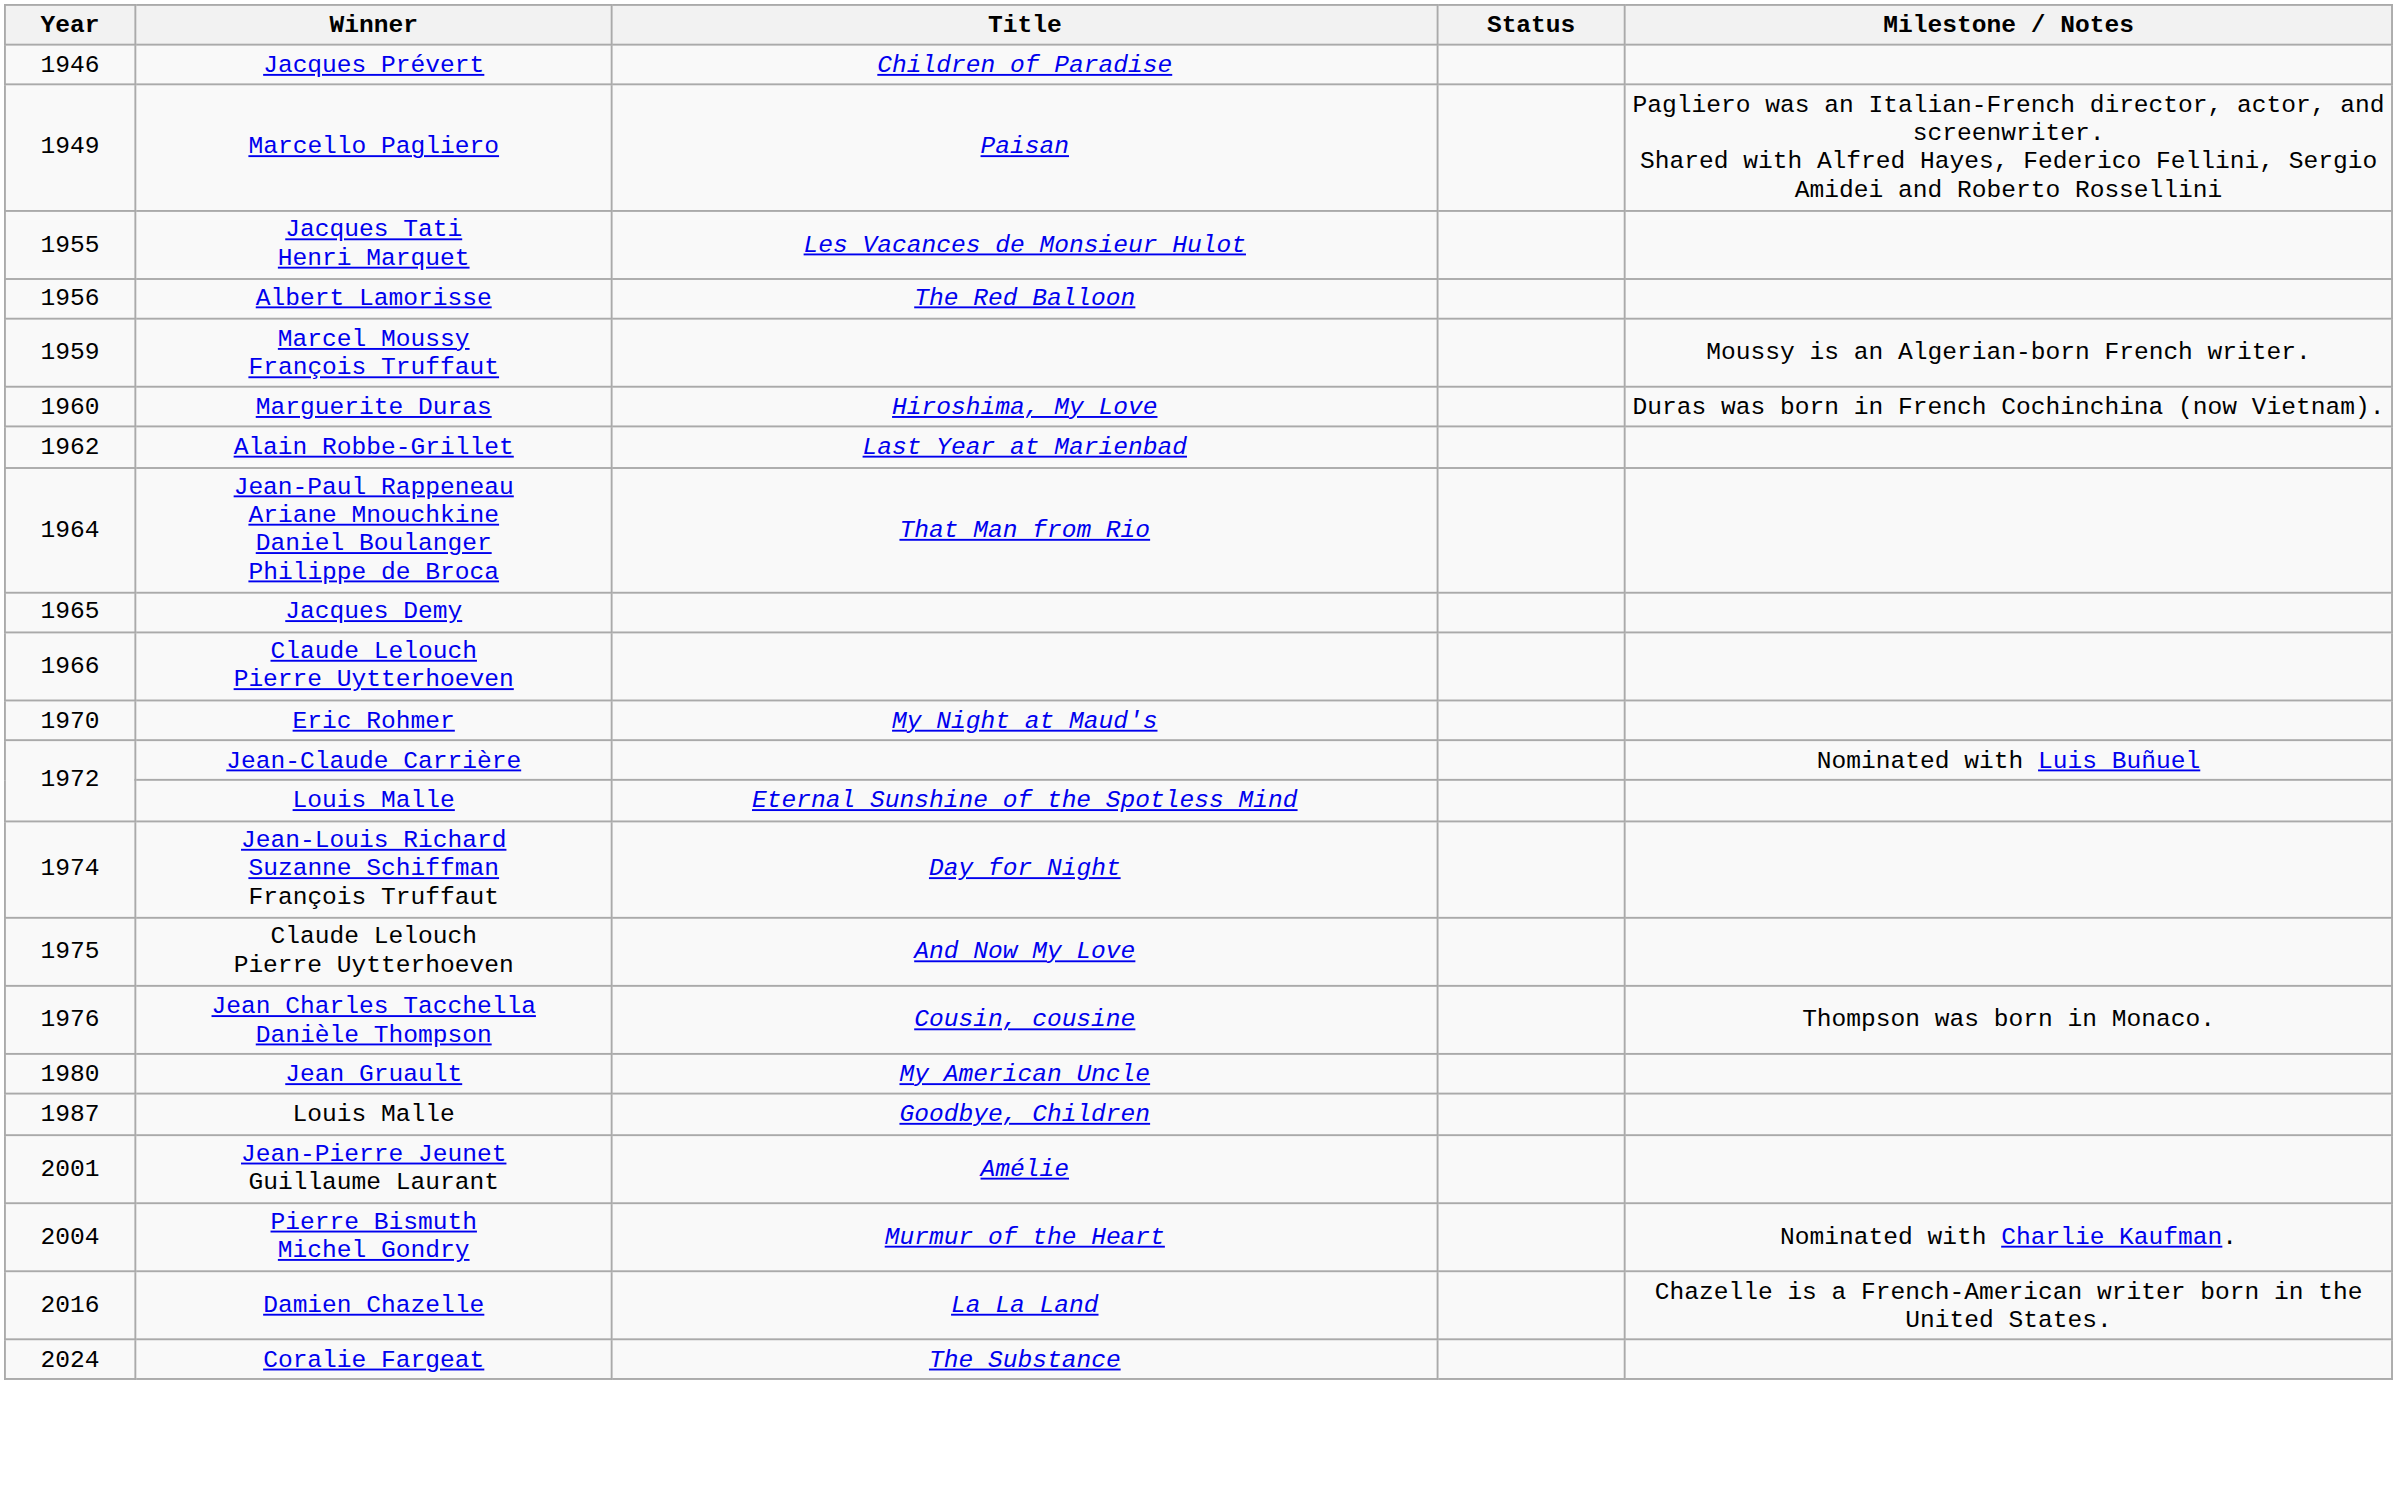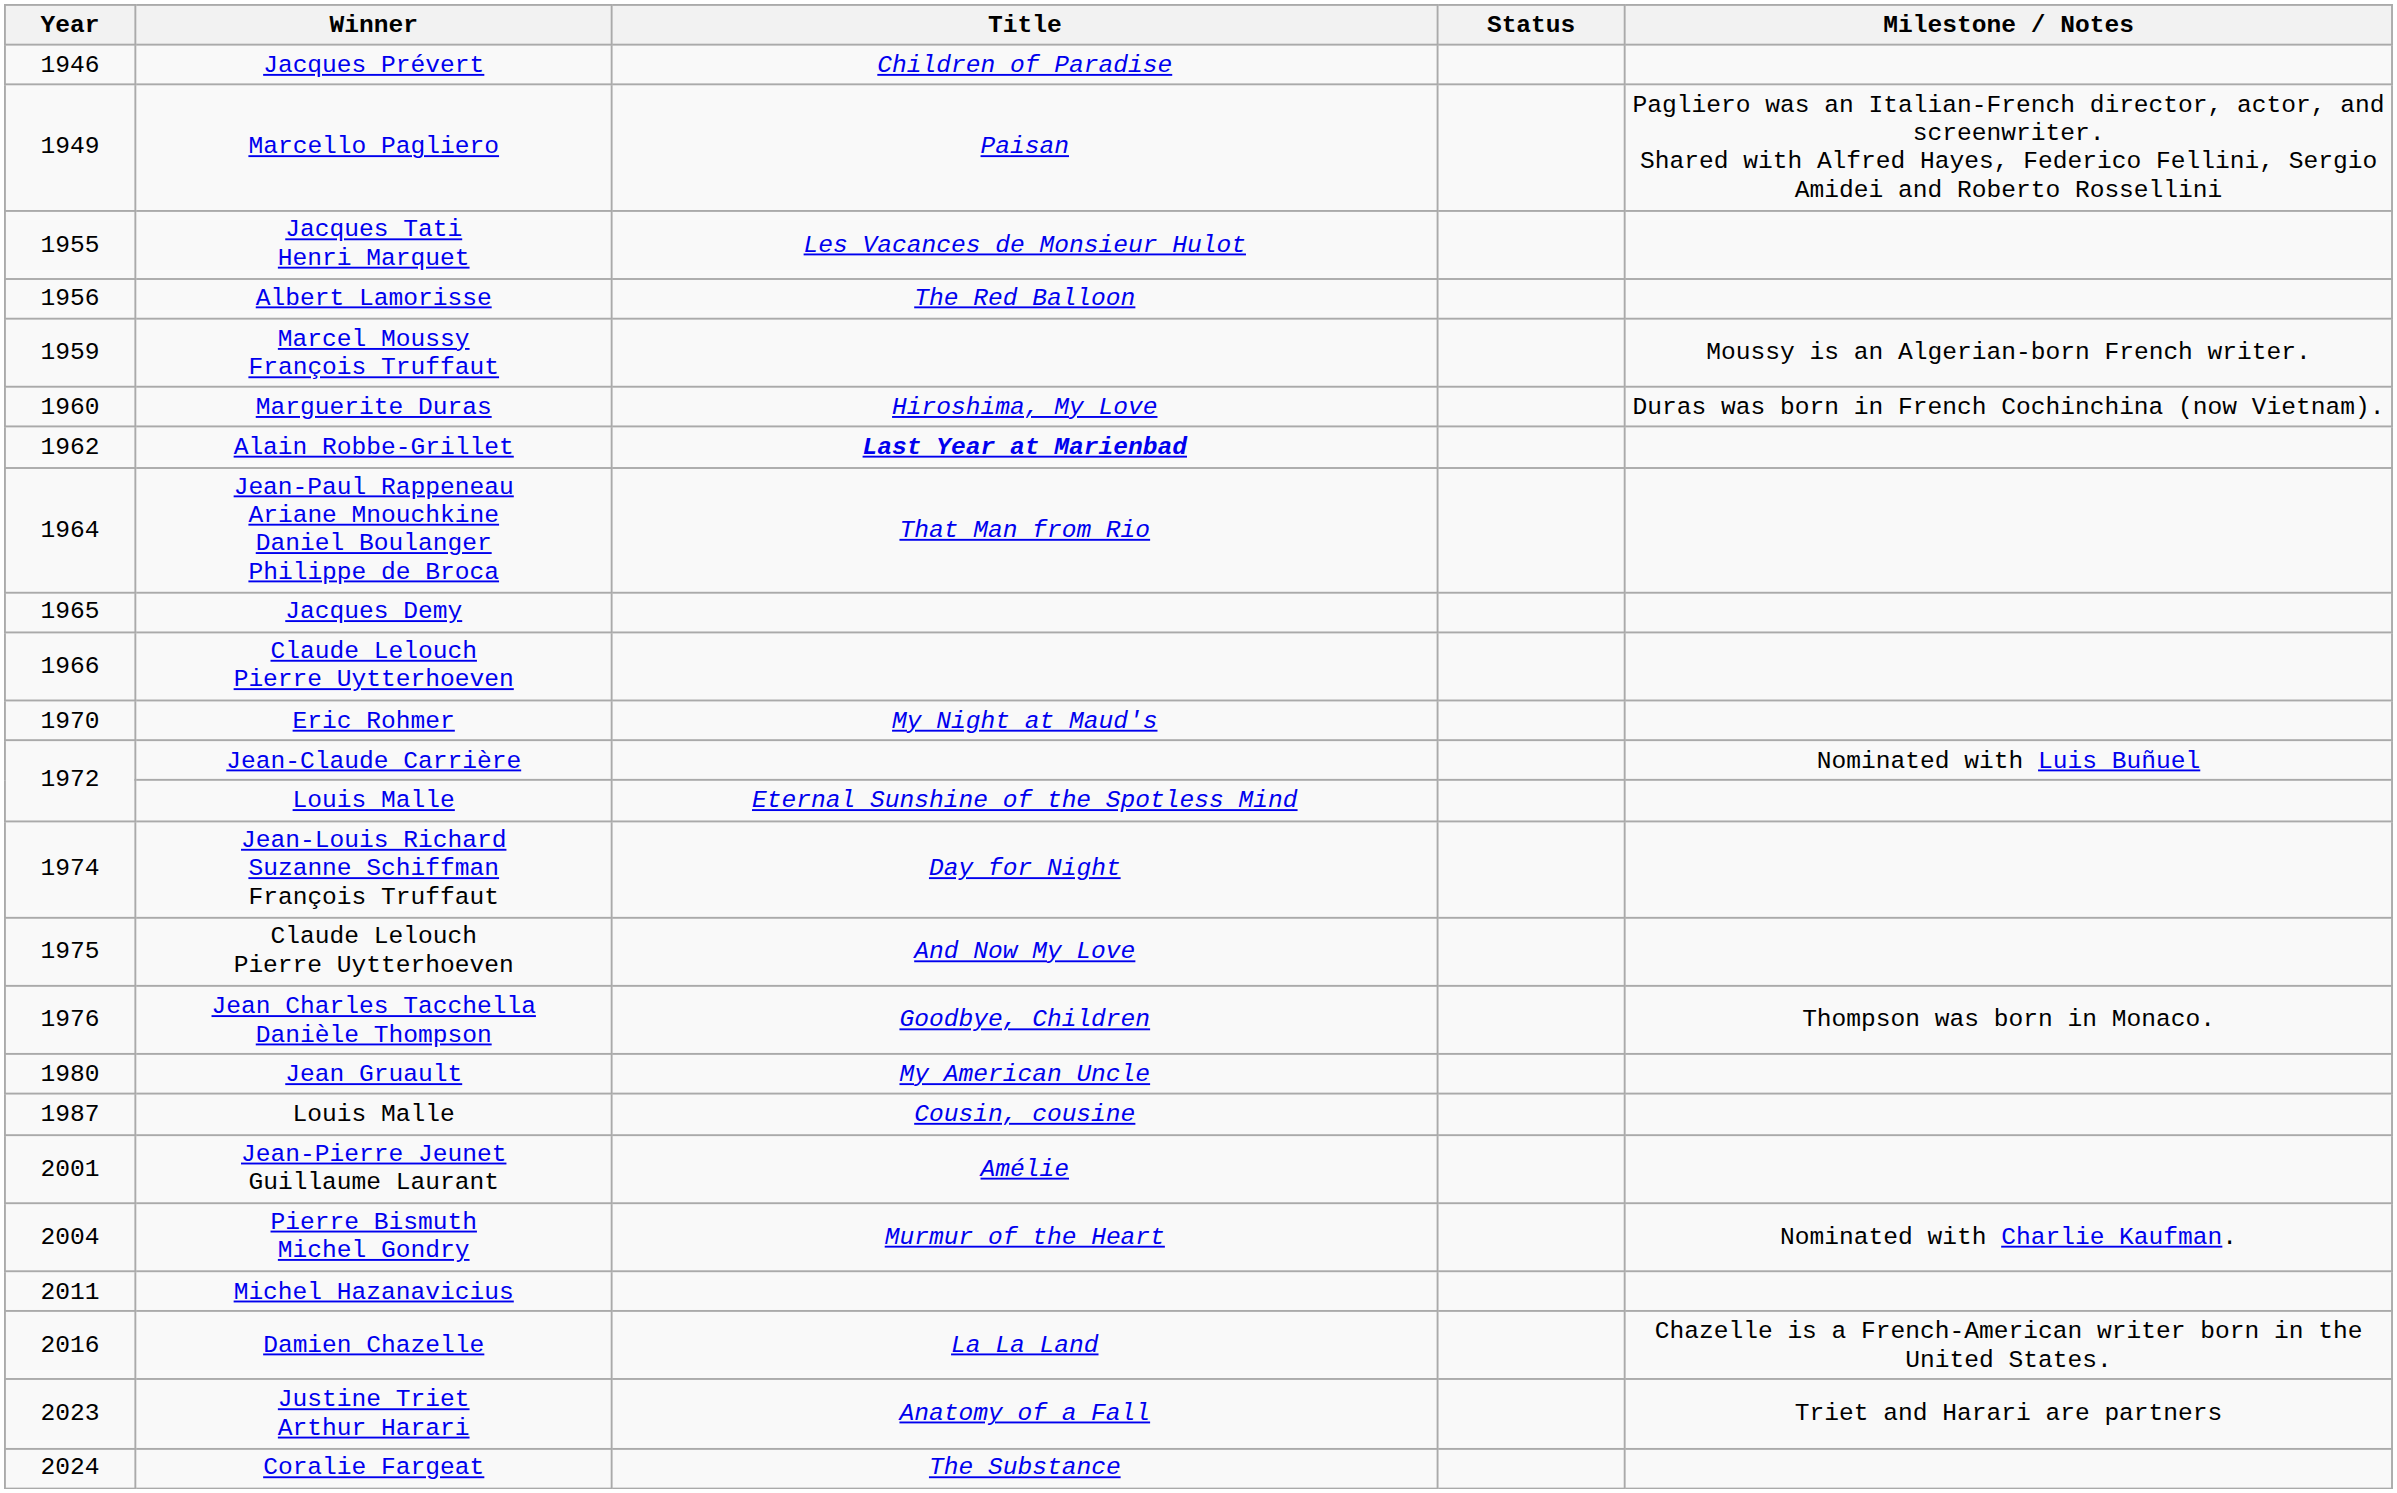 <table class="wikitable" style="text-align: center" width="100%" cellpadding="5">
 <tr>
 <th width="50">Year</th>
 <th width="200">Winner</th>
 <th width="350">Title</th>
 <th width="75">Status</th>
 <th width="325">Milestone / Notes</th>
 </tr>
 <tr>
 <td>1946</td>
 <td><a href='#'>Jacques Prévert</a></td>
 <td><em><a href='#'>Children of Paradise</a></em></td>
 <td></td>
 <td></td>
 </tr>
 <tr>
 <td>1949</td>
 <td><a href='#'>Marcello Pagliero</a></td>
 <td><a href='#'><em>Paisan</em></a></td>
 <td></td>
 <td>Pagliero was an Italian-French director, actor, and screenwriter.<br>Shared with Alfred Hayes, Federico Fellini, Sergio Amidei and Roberto Rossellini</td>
 </tr>
 <tr>
 <td>1955</td>
 <td><a href='#'>Jacques Tati</a><br><a href='#'>Henri Marquet</a></td>
 <td><em><a href='#'>Les Vacances de Monsieur Hulot</a></em></td>
 <td></td>
 <td></td>
 </tr>
 <tr>
 <td>1956</td>
 <td><a href='#'>Albert Lamorisse</a></td>
 <td><em><a href='#'>The Red Balloon</a></em></td>
 <td></td>
 <td></td>
 </tr>
 <tr>
 <td>1959</td>
 <td><a href='#'>Marcel Moussy</a><br><a href='#'>François Truffaut</a></td>
 <td><em></em></td>
 <td></td>
 <td>Moussy is an Algerian-born French writer.</td>
 </tr>
 <tr>
 <td>1960</td>
 <td><a href='#'>Marguerite Duras</a></td>
 <td><em><a href='#'>Hiroshima, My Love</a></em></td>
 <td></td>
 <td>Duras was born in French Cochinchina (now Vietnam).</td>
 </tr>
 <tr>
 <td>1962</td>
 <td><a href='#'>Alain Robbe-Grillet</a></td>
-<td><em><a href='#'>Last Year at Marienbad</a></em></td>
+<td><strong><em><a href='#'>Last Year at Marienbad</a></em></strong></td>
 <td></td>
 <td></td>
 </tr>
 <tr>
 <td>1964</td>
 <td><a href='#'>Jean-Paul Rappeneau</a><br><a href='#'>Ariane Mnouchkine</a><br><a href='#'>Daniel Boulanger</a><br><a href='#'>Philippe de Broca</a></td>
 <td><em><a href='#'>That Man from Rio</a></em></td>
 <td></td>
 <td></td>
 </tr>
 <tr>
 <td>1965</td>
 <td><a href='#'>Jacques Demy</a></td>
 <td><em></em></td>
 <td></td>
 <td></td>
 </tr>
 <tr>
 <td>1966</td>
 <td><a href='#'>Claude Lelouch</a><br><a href='#'>Pierre Uytterhoeven</a></td>
 <td><em></em></td>
 <td></td>
 <td></td>
 </tr>
 <tr>
 <td>1970</td>
 <td><a href='#'>Eric Rohmer</a></td>
 <td><em><a href='#'>My Night at Maud's</a></em></td>
 <td></td>
 <td></td>
 </tr>
 <tr>
 <td rowspan="2">1972</td>
 <td><a href='#'>Jean-Claude Carrière</a></td>
 <td><em></em></td>
 <td></td>
 <td>Nominated with <a href='#'>Luis Buñuel</a></td>
 </tr>
 <tr>
 <td><a href='#'>Louis Malle</a></td>
 <td><em><a href='#'>Eternal Sunshine of the Spotless Mind</a></em></td>
 <td></td>
 <td></td>
 </tr>
 <tr>
 <td>1974</td>
 <td><a href='#'>Jean-Louis Richard</a><br><a href='#'>Suzanne Schiffman</a><br>François Truffaut</td>
 <td><em><a href='#'>Day for Night</a></em></td>
 <td></td>
 <td></td>
 </tr>
 <tr>
 <td>1975</td>
 <td>Claude Lelouch<br>Pierre Uytterhoeven</td>
 <td><em><a href='#'>And Now My Love</a></em></td>
 <td></td>
 <td></td>
 </tr>
 <tr>
 <td>1976</td>
 <td><a href='#'>Jean Charles Tacchella</a><br><a href='#'>Danièle Thompson</a></td>
-<td><em><a href='#'>Cousin, cousine</a></em></td>
+<td><em><a href='#'>Goodbye, Children</a></em></td>
 <td></td>
 <td>Thompson was born in Monaco.</td>
 </tr>
 <tr>
 <td>1980</td>
 <td><a href='#'>Jean Gruault</a></td>
 <td><em><a href='#'>My American Uncle</a></em></td>
 <td></td>
 <td></td>
 </tr>
 <tr>
 <td>1987</td>
 <td>Louis Malle</td>
-<td><em><a href='#'>Goodbye, Children</a></em></td>
+<td><em><a href='#'>Cousin, cousine</a></em></td>
 <td></td>
 <td></td>
 </tr>
 <tr>
 <td>2001</td>
 <td><a href='#'>Jean-Pierre Jeunet</a><br>Guillaume Laurant</td>
 <td><em><a href='#'>Amélie</a></em></td>
 <td></td>
 <td></td>
 </tr>
 <tr>
 <td>2004</td>
 <td><a href='#'>Pierre Bismuth</a><br><a href='#'>Michel Gondry</a></td>
 <td><em><a href='#'>Murmur of the Heart</a></em></td>
 <td></td>
 <td>Nominated with <a href='#'>Charlie Kaufman</a>.</td>
 </tr>
 <tr>
+<td>2011</td>
+<td><a href='#'>Michel Hazanavicius</a></td>
+<td><em></em></td>
+<td></td>
+<td></td>
+</tr>
+<tr>
 <td>2016</td>
 <td><a href='#'>Damien Chazelle</a></td>
 <td><em><a href='#'>La La Land</a></em></td>
 <td></td>
 <td>Chazelle is a French-American writer born in the United States.</td>
+</tr>
+<tr>
+<td>2023</td>
+<td><a href='#'>Justine Triet</a><br><a href='#'>Arthur Harari</a></td>
+<td><em><a href='#'>Anatomy of a Fall</a></em></td>
+<td></td>
+<td>Triet and Harari are partners</td>
 </tr>
 <tr>
 <td>2024</td>
 <td><a href='#'>Coralie Fargeat</a></td>
 <td><em><a href='#'>The Substance</a></em></td>
 <td></td>
 <td></td>
 </tr>
 </table>
